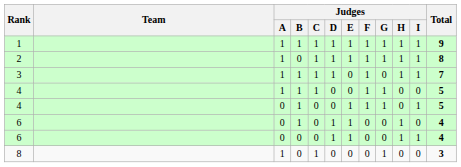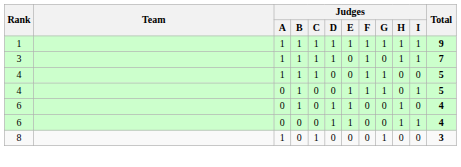 <table class=wikitable style="text-align:center">
 <tr>
 <th rowspan="2" width=40>Rank</th>
 <th rowspan="2" width=380>Team</th>
 <th colspan="9">Judges</th>
 <th rowspan="2" width=40>Total</th>
 </tr>
 <tr>
 <th width=20>A</th>
 <th width=20>B</th>
 <th width=20>C</th>
 <th width=20>D</th>
 <th width=20>E</th>
 <th width=20>F</th>
 <th width=20>G</th>
 <th width=20>H</th>
 <th width=20>I</th>
 </tr>
 <tr bgcolor="ccffcc">
 <td>1</td>
 <td align=left></td>
 <td>1</td>
 <td>1</td>
 <td>1</td>
 <td>1</td>
 <td>1</td>
 <td>1</td>
 <td>1</td>
 <td>1</td>
 <td>1</td>
 <td><strong>9</strong></td>
-</tr>
-<tr bgcolor="ccffcc">
-<td>2</td>
-<td align=left></td>
-<td>1</td>
-<td>0</td>
-<td>1</td>
-<td>1</td>
-<td>1</td>
-<td>1</td>
-<td>1</td>
-<td>1</td>
-<td>1</td>
-<td><strong>8</strong></td>
 </tr>
 <tr bgcolor="ccffcc">
 <td>3</td>
 <td align=left></td>
 <td>1</td>
 <td>1</td>
 <td>1</td>
 <td>1</td>
 <td>0</td>
 <td>1</td>
 <td>0</td>
 <td>1</td>
 <td>1</td>
 <td><strong>7</strong></td>
 </tr>
 <tr bgcolor="ccffcc">
 <td>4</td>
 <td align=left></td>
 <td>1</td>
 <td>1</td>
 <td>1</td>
 <td>0</td>
 <td>0</td>
 <td>1</td>
 <td>1</td>
 <td>0</td>
 <td>0</td>
 <td><strong>5</strong></td>
 </tr>
 <tr bgcolor="ccffcc">
 <td>4</td>
 <td align=left></td>
 <td>0</td>
 <td>1</td>
 <td>0</td>
 <td>0</td>
 <td>1</td>
 <td>1</td>
 <td>1</td>
 <td>0</td>
 <td>1</td>
 <td><strong>5</strong></td>
 </tr>
 <tr bgcolor="ccffcc">
 <td>6</td>
 <td align=left></td>
 <td>0</td>
 <td>1</td>
 <td>0</td>
 <td>1</td>
 <td>1</td>
 <td>0</td>
 <td>0</td>
 <td>1</td>
 <td>0</td>
 <td><strong>4</strong></td>
 </tr>
 <tr bgcolor="ccffcc">
 <td>6</td>
 <td align=left></td>
 <td>0</td>
 <td>0</td>
 <td>0</td>
 <td>1</td>
 <td>1</td>
 <td>0</td>
 <td>0</td>
 <td>1</td>
 <td>1</td>
 <td><strong>4</strong></td>
 </tr>
 <tr>
 <td>8</td>
 <td align=left></td>
 <td>1</td>
 <td>0</td>
 <td>1</td>
 <td>0</td>
 <td>0</td>
 <td>0</td>
 <td>1</td>
 <td>0</td>
 <td>0</td>
 <td><strong>3</strong></td>
 </tr>
 </table>
